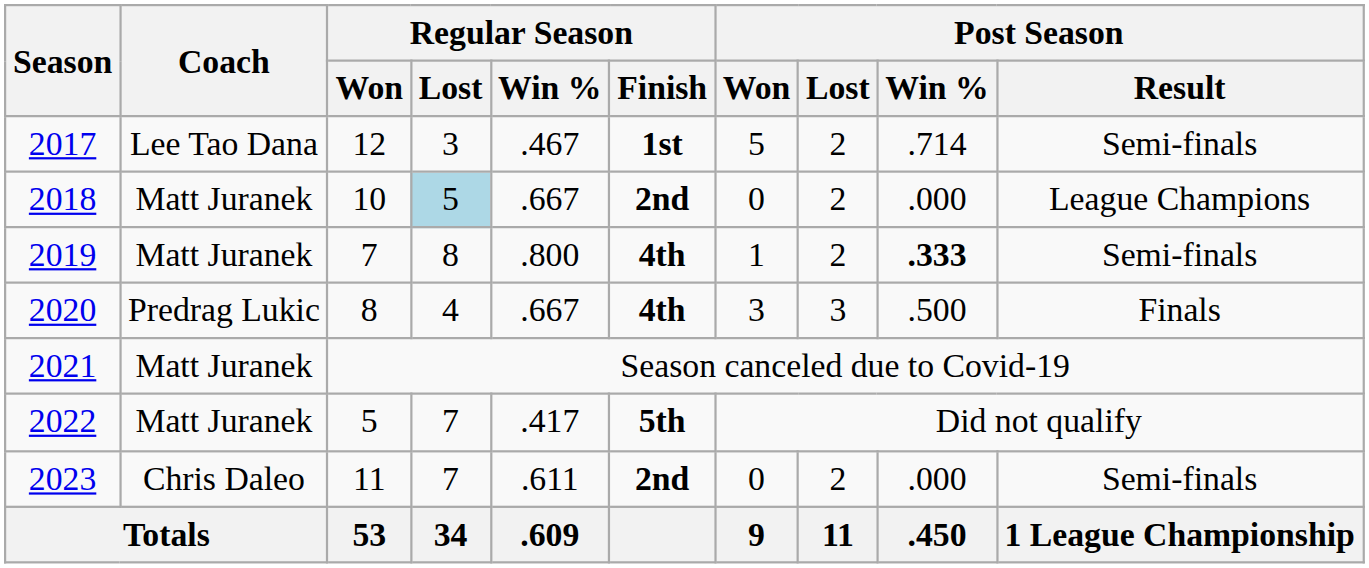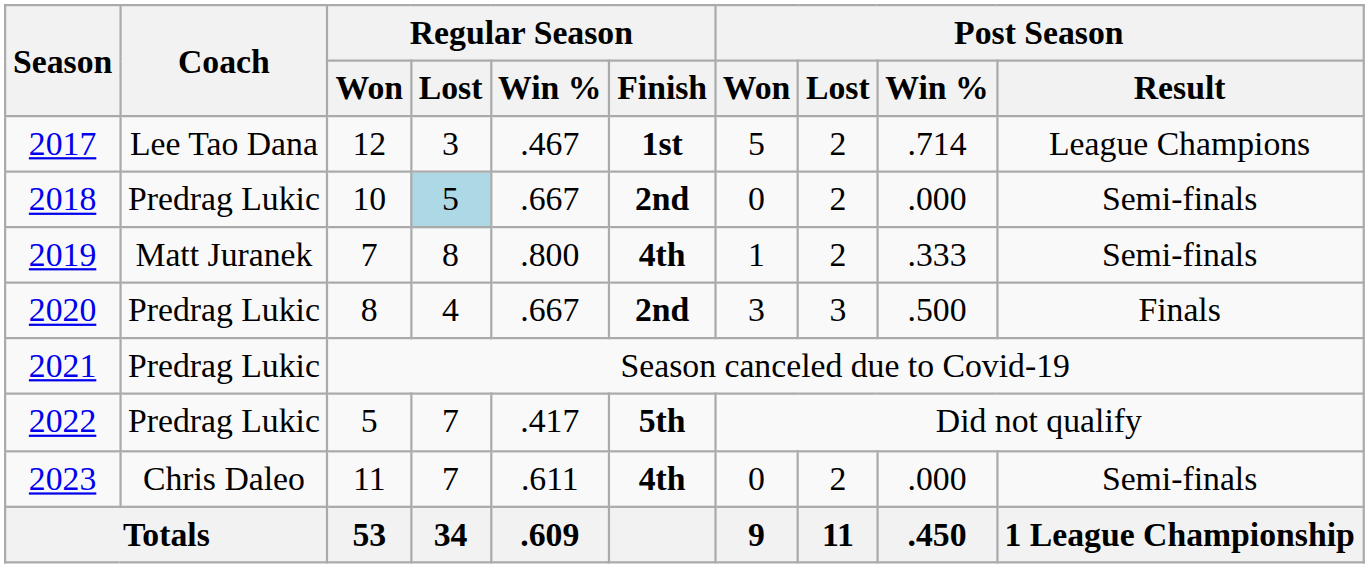 <table class="wikitable" style="font-size: 95%; text-align:center;">
 <tr>
 <th rowspan="2">Season</th>
 <th rowspan="2">Coach</th>
 <th colspan="4">Regular Season</th>
 <th colspan="4">Post Season</th>
 </tr>
 <tr>
 <th>Won</th>
 <th>Lost</th>
 <th>Win %</th>
 <th>Finish</th>
 <th>Won</th>
 <th>Lost</th>
 <th>Win %</th>
 <th>Result</th>
 </tr>
 <tr>
 <td><a href='#'>2017</a></td>
 <td>Lee Tao Dana</td>
 <td>12</td>
 <td>3</td>
 <td>.467</td>
 <td><strong>1st</strong></td>
 <td>5</td>
 <td>2</td>
 <td>.714</td>
-<td>Semi-finals</td>
+<td>League Champions</td>
 </tr>
 <tr>
 <td><a href='#'>2018</a></td>
-<td>Matt Juranek</td>
+<td>Predrag Lukic</td>
 <td>10</td>
 <td style="background: lightblue;">5</td>
 <td>.667</td>
 <td><strong>2nd</strong></td>
 <td>0</td>
 <td>2</td>
 <td>.000</td>
-<td>League Champions</td>
+<td>Semi-finals</td>
 </tr>
 <tr>
 <td><a href='#'>2019</a></td>
 <td>Matt Juranek</td>
 <td>7</td>
 <td>8</td>
 <td>.800</td>
 <td><strong>4th</strong></td>
 <td>1</td>
 <td>2</td>
-<td><strong>.333</strong></td>
+<td>.333</td>
 <td>Semi-finals</td>
 </tr>
 <tr>
 <td><a href='#'>2020</a></td>
 <td>Predrag Lukic</td>
 <td>8</td>
 <td>4</td>
 <td>.667</td>
-<td><strong>4th</strong></td>
+<td><strong>2nd</strong></td>
 <td>3</td>
 <td>3</td>
 <td>.500</td>
 <td>Finals</td>
 </tr>
 <tr>
 <td><a href='#'>2021</a></td>
-<td>Matt Juranek</td>
+<td>Predrag Lukic</td>
 <td colspan="8">Season canceled due to Covid-19</td>
 </tr>
 <tr>
 <td><a href='#'>2022</a></td>
-<td>Matt Juranek</td>
+<td>Predrag Lukic</td>
 <td>5</td>
 <td>7</td>
 <td>.417</td>
 <td><strong>5th</strong></td>
 <td colspan="4">Did not qualify</td>
 </tr>
 <tr>
 <td><a href='#'>2023</a></td>
 <td>Chris Daleo</td>
 <td>11</td>
 <td>7</td>
 <td>.611</td>
-<td><strong>2nd</strong></td>
+<td><strong>4th</strong></td>
 <td>0</td>
 <td>2</td>
 <td>.000</td>
 <td>Semi-finals</td>
 </tr>
 <tr>
 <th colspan="2">Totals</th>
 <th>53</th>
 <th>34</th>
 <th>.609</th>
 <th></th>
 <th>9</th>
 <th>11</th>
 <th>.450</th>
 <th>1 League Championship</th>
 </tr>
 </table>
